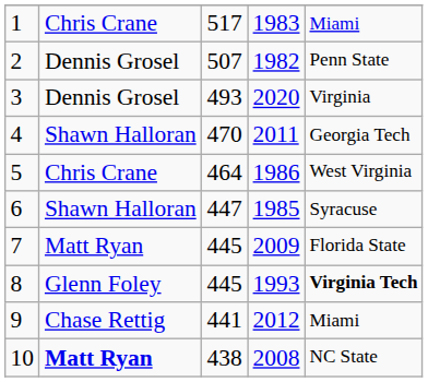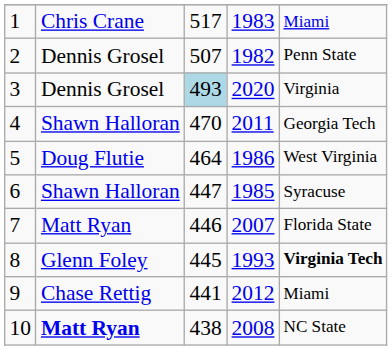 <table class="wikitable">
 <tr>
 </tr>
 <tr>
 <td>1</td>
 <td><a href='#'>Chris Crane</a></td>
 <td><abbr>517</abbr></td>
 <td><a href='#'>1983</a></td>
 <td style="font-size:80%;"><a href='#'>Miami</a></td>
 </tr>
 <tr>
 <td>2</td>
 <td>Dennis Grosel</td>
 <td><abbr>507</abbr></td>
 <td><a href='#'>1982</a></td>
 <td style="font-size:80%;">Penn State</td>
 </tr>
 <tr>
 <td>3</td>
 <td>Dennis Grosel</td>
-<td><abbr>493</abbr></td>
+<td style="background: lightblue;"><abbr>493</abbr></td>
 <td><a href='#'>2020</a></td>
 <td style="font-size:80%;">Virginia</td>
 </tr>
 <tr>
 <td>4</td>
 <td><a href='#'>Shawn Halloran</a></td>
 <td><abbr>470</abbr></td>
 <td><a href='#'>2011</a></td>
 <td style="font-size:80%;">Georgia Tech</td>
 </tr>
 <tr>
 <td>5</td>
-<td><a href='#'>Chris Crane</a></td>
+<td><a href='#'>Doug Flutie</a></td>
 <td><abbr>464</abbr></td>
 <td><a href='#'>1986</a></td>
 <td style="font-size:80%;">West Virginia</td>
 </tr>
 <tr>
 <td>6</td>
 <td><a href='#'>Shawn Halloran</a></td>
 <td><abbr>447</abbr></td>
 <td><a href='#'>1985</a></td>
 <td style="font-size:80%;">Syracuse</td>
 </tr>
 <tr>
 <td>7</td>
 <td><a href='#'>Matt Ryan</a></td>
-<td><abbr>445</abbr></td>
-<td><a href='#'>2009</a></td>
+<td><abbr>446</abbr></td>
+<td><a href='#'>2007</a></td>
 <td style="font-size:80%;">Florida State</td>
 </tr>
 <tr>
 <td>8</td>
 <td><a href='#'>Glenn Foley</a></td>
 <td><abbr>445</abbr></td>
 <td><a href='#'>1993</a></td>
 <td style="font-size:80%;"><strong>Virginia Tech</strong></td>
 </tr>
 <tr>
 <td>9</td>
 <td><a href='#'>Chase Rettig</a></td>
 <td><abbr>441</abbr></td>
 <td><a href='#'>2012</a></td>
 <td style="font-size:80%;">Miami</td>
 </tr>
 <tr>
 <td>10</td>
 <td><strong><a href='#'>Matt Ryan</a></strong></td>
 <td><abbr>438</abbr></td>
 <td><a href='#'>2008</a></td>
 <td style="font-size:80%;">NC State</td>
 </tr>
 </table>
